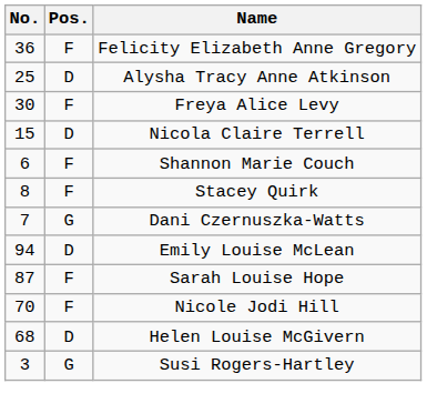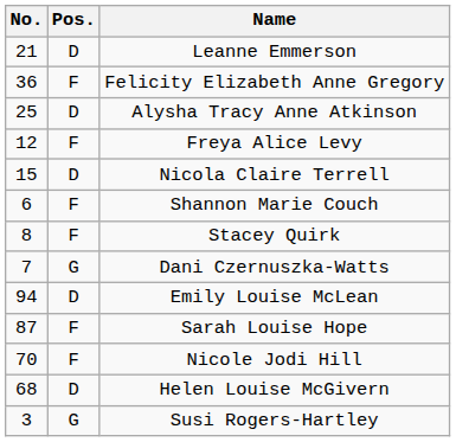 <table class="wikitable sortable" style="font-size: 90%; text-align: center;">
 <tr>
 <th>No.</th>
 <th>Pos.</th>
 <th>Name</th>
+</tr>
+<tr>
+<td>21</td>
+<td>D</td>
+<td>Leanne Emmerson</td>
 </tr>
 <tr>
 <td>36</td>
 <td>F</td>
 <td>Felicity Elizabeth Anne Gregory</td>
 </tr>
 <tr>
 <td>25</td>
 <td>D</td>
 <td>Alysha Tracy Anne Atkinson</td>
 </tr>
 <tr>
-<td>30</td>
+<td>12</td>
 <td>F</td>
 <td>Freya Alice Levy</td>
 </tr>
 <tr>
 <td>15</td>
 <td>D</td>
 <td>Nicola Claire Terrell</td>
 </tr>
 <tr>
 <td>6</td>
 <td>F</td>
 <td>Shannon Marie Couch</td>
 </tr>
 <tr>
 <td>8</td>
 <td>F</td>
 <td>Stacey Quirk</td>
 </tr>
 <tr>
 <td>7</td>
 <td>G</td>
 <td>Dani Czernuszka-Watts</td>
 </tr>
 <tr>
 <td>94</td>
 <td>D</td>
 <td>Emily Louise McLean</td>
 </tr>
 <tr>
 <td>87</td>
 <td>F</td>
 <td>Sarah Louise Hope</td>
 </tr>
 <tr>
 <td>70</td>
 <td>F</td>
 <td>Nicole Jodi Hill</td>
 </tr>
 <tr>
 <td>68</td>
 <td>D</td>
 <td>Helen Louise McGivern</td>
 </tr>
 <tr>
 <td>3</td>
 <td>G</td>
 <td>Susi Rogers-Hartley</td>
 </tr>
 </table>
